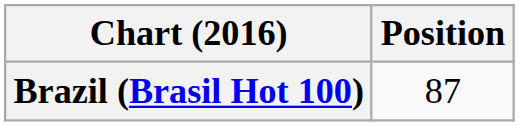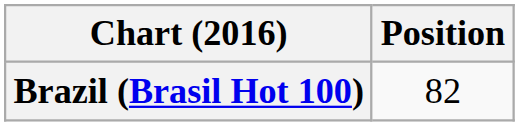 <table class="wikitable plainrowheaders" style="text-align:center">
 <tr>
 <th scope="col">Chart (2016)</th>
 <th scope="col">Position</th>
 </tr>
 <tr>
 <th scope="row">Brazil (<a href='#'>Brasil Hot 100</a>)</th>
-<td>87</td>
+<td>82</td>
 </tr>
 </table>
